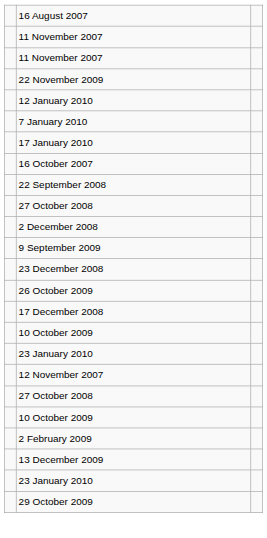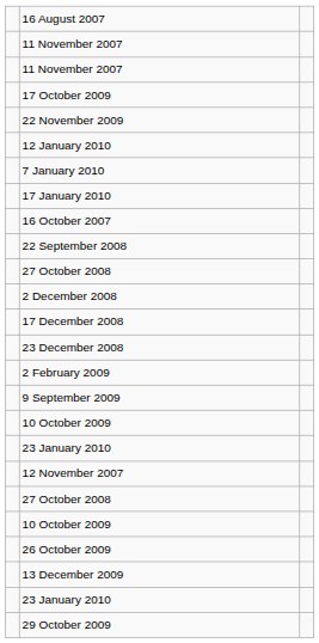 <table class="wikitable" style="font-size: 89%; float: left; width: 26em; margin-right: 1em; line-height: 1.65em"!important; height: 675px;>
 <tr>
 <td></td>
 <td>16 August 2007</td>
 <td></td>
 </tr>
 <tr>
 <td></td>
 <td>11 November 2007</td>
 <td></td>
 </tr>
 <tr>
 <td></td>
 <td>11 November 2007</td>
+<td></td>
+</tr>
+<tr>
+<td></td>
+<td>17 October 2009</td>
 <td></td>
 </tr>
 <tr>
 <td></td>
 <td>22 November 2009</td>
 <td></td>
 </tr>
 <tr>
 <td></td>
 <td>12 January 2010</td>
 <td></td>
 </tr>
 <tr>
 <td></td>
 <td>7 January 2010</td>
 <td></td>
 </tr>
 <tr>
 <td></td>
 <td>17 January 2010</td>
 <td></td>
 </tr>
 <tr>
 <td></td>
 <td>16 October 2007</td>
 <td></td>
 </tr>
 <tr>
 <td></td>
 <td>22 September 2008</td>
 <td></td>
 </tr>
 <tr>
 <td></td>
 <td>27 October 2008</td>
 <td></td>
 </tr>
 <tr>
 <td></td>
 <td>2 December 2008</td>
 <td></td>
 </tr>
 <tr>
 <td></td>
-<td>9 September 2009</td>
+<td>17 December 2008</td>
 <td></td>
 </tr>
 <tr>
 <td></td>
 <td>23 December 2008</td>
 <td></td>
 </tr>
 <tr>
 <td></td>
-<td>26 October 2009</td>
+<td>2 February 2009</td>
 <td></td>
 </tr>
 <tr>
 <td></td>
-<td>17 December 2008</td>
+<td>9 September 2009</td>
 <td></td>
 </tr>
 <tr>
 <td></td>
 <td>10 October 2009</td>
 <td></td>
 </tr>
 <tr>
 <td></td>
 <td>23 January 2010</td>
 <td></td>
 </tr>
 <tr>
 <td></td>
 <td>12 November 2007</td>
 <td></td>
 </tr>
 <tr>
 <td></td>
 <td>27 October 2008</td>
 <td></td>
 </tr>
 <tr>
 <td></td>
 <td>10 October 2009</td>
 <td></td>
 </tr>
 <tr>
 <td></td>
-<td>2 February 2009</td>
+<td>26 October 2009</td>
 <td></td>
 </tr>
 <tr>
 <td></td>
 <td>13 December 2009</td>
 <td></td>
 </tr>
 <tr>
 <td></td>
 <td>23 January 2010</td>
 <td></td>
 </tr>
 <tr>
 <td></td>
 <td>29 October 2009</td>
 <td></td>
 </tr>
 </table>
